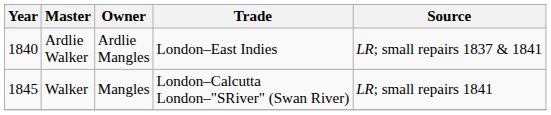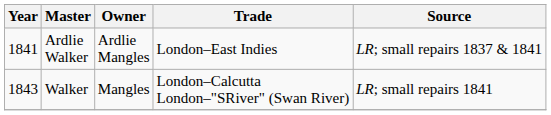 <table class="sortable wikitable">
 <tr>
 <th>Year</th>
 <th>Master</th>
 <th>Owner</th>
 <th>Trade</th>
 <th>Source</th>
 </tr>
 <tr>
-<td>1840</td>
+<td>1841</td>
 <td>Ardlie<br>Walker</td>
 <td>Ardlie<br>Mangles</td>
 <td>London–East Indies</td>
 <td><em>LR</em>; small repairs 1837 & 1841</td>
 </tr>
 <tr>
-<td>1845</td>
+<td>1843</td>
 <td>Walker</td>
 <td>Mangles</td>
 <td>London–Calcutta<br>London–"SRiver" (Swan River)</td>
 <td><em>LR</em>; small repairs 1841</td>
 </tr>
 <tr>
 </tr>
 </table>
